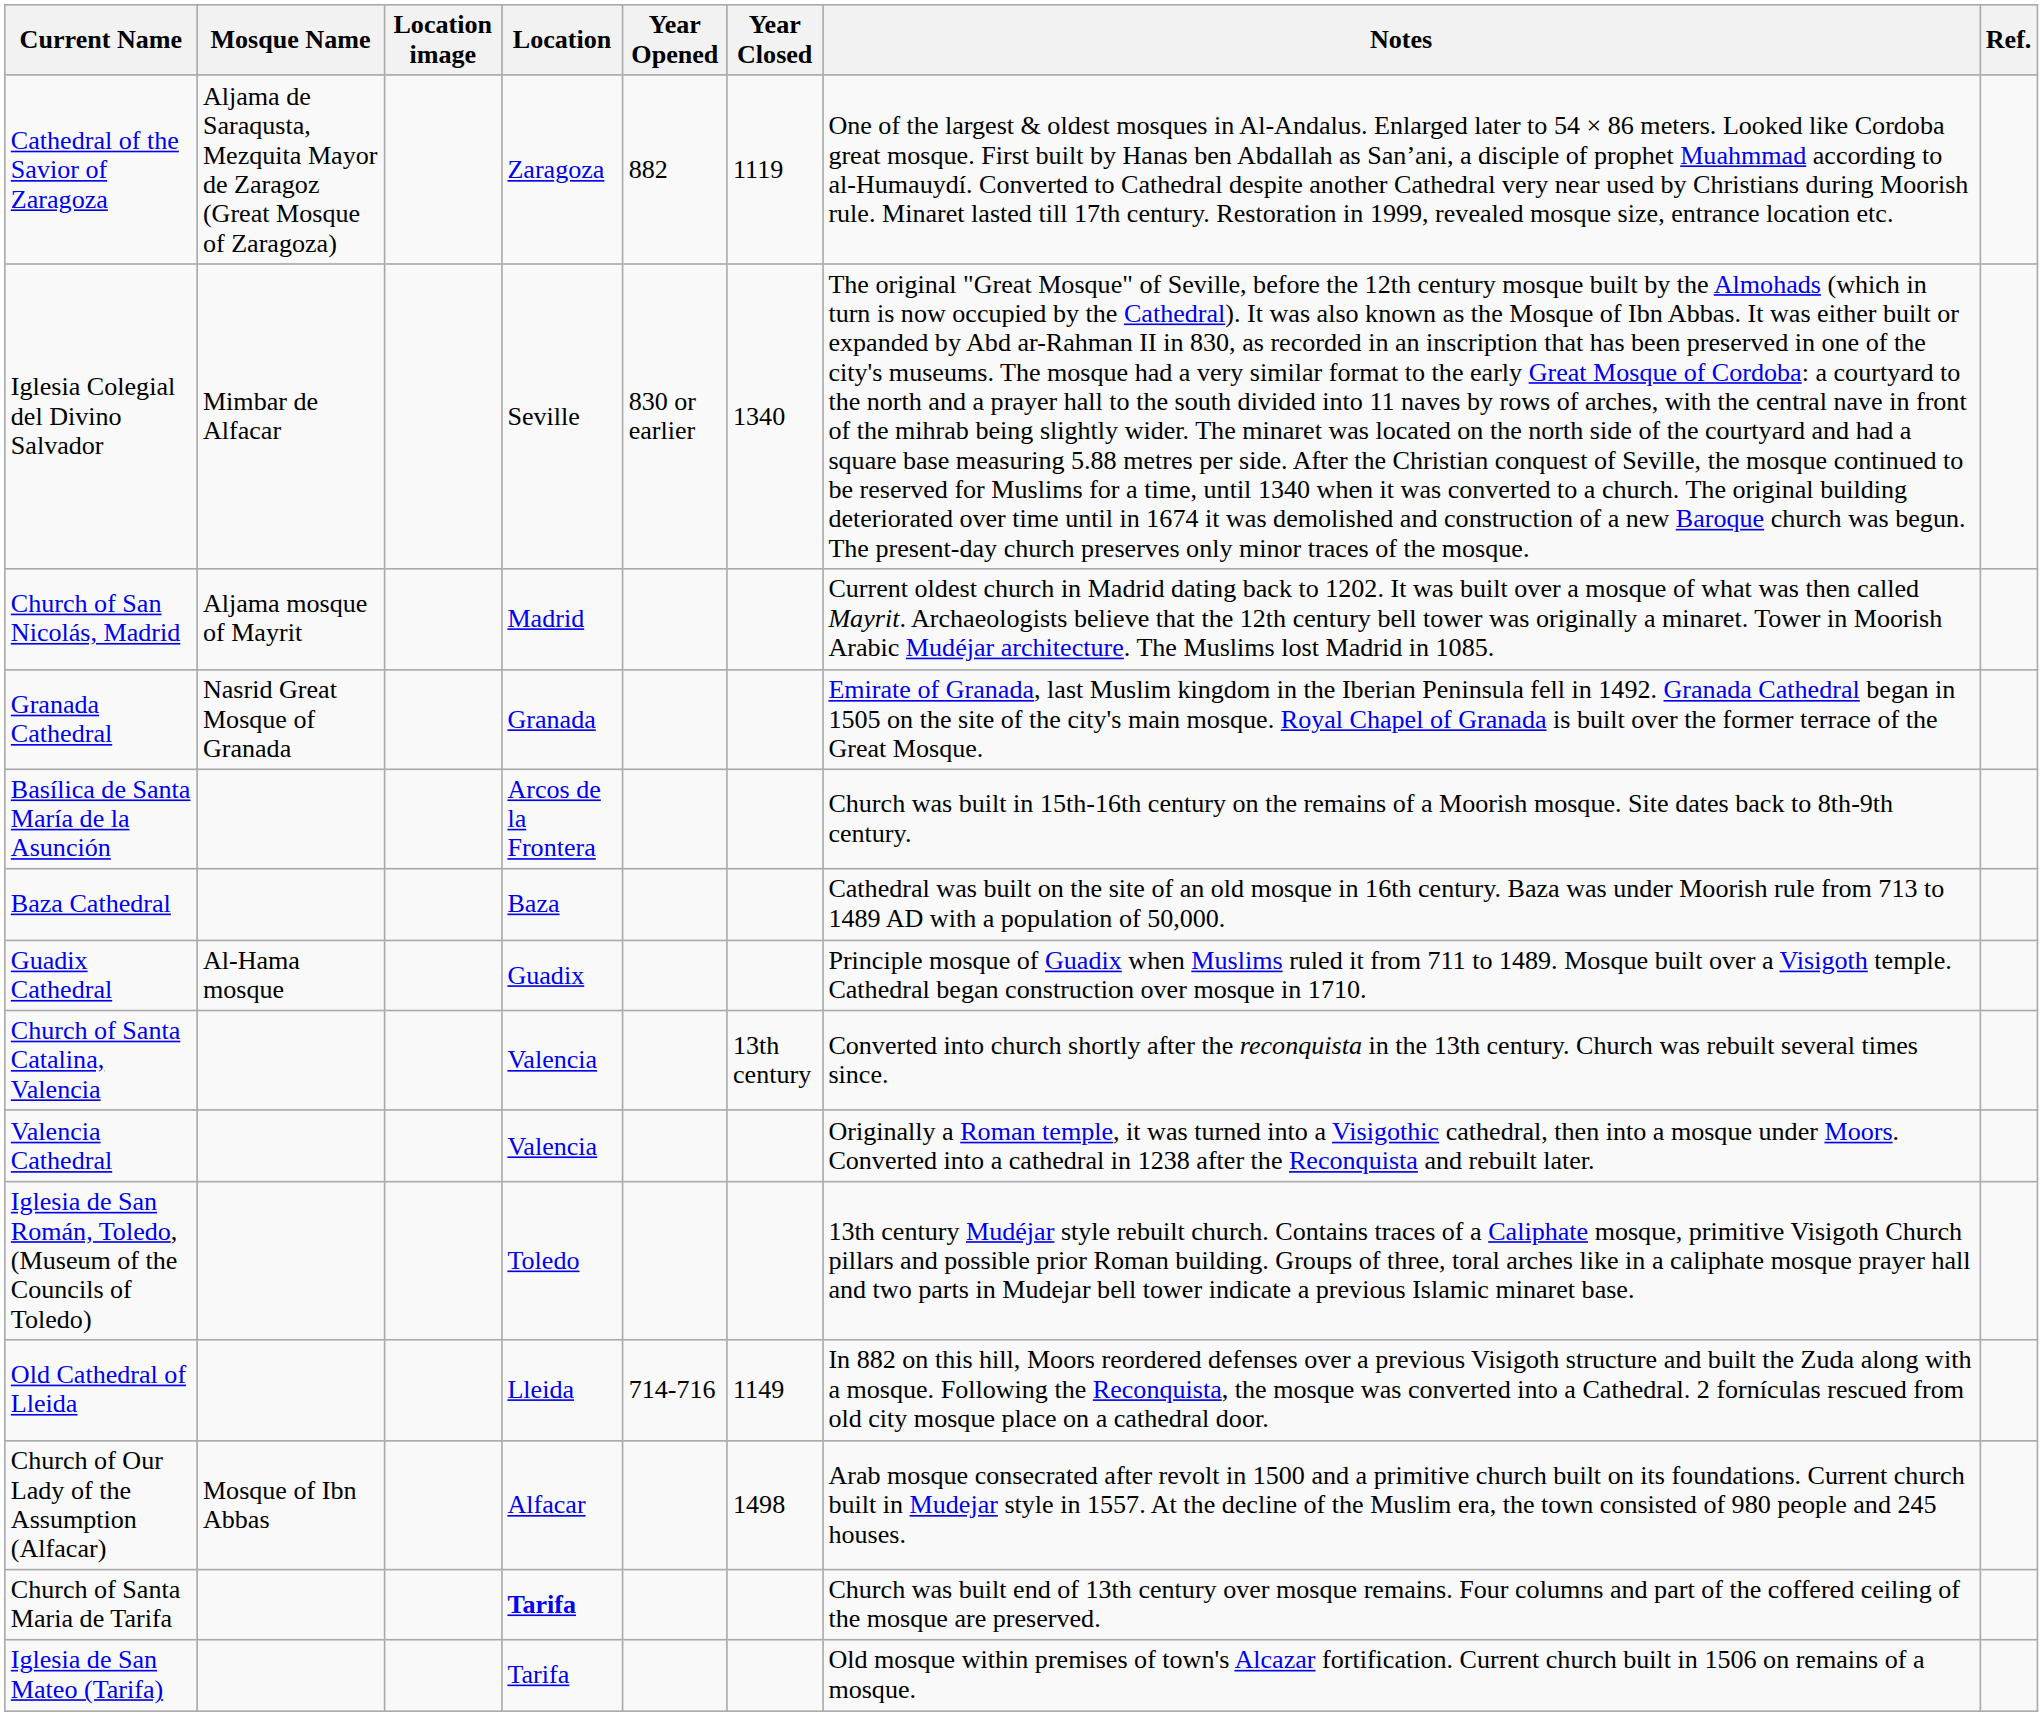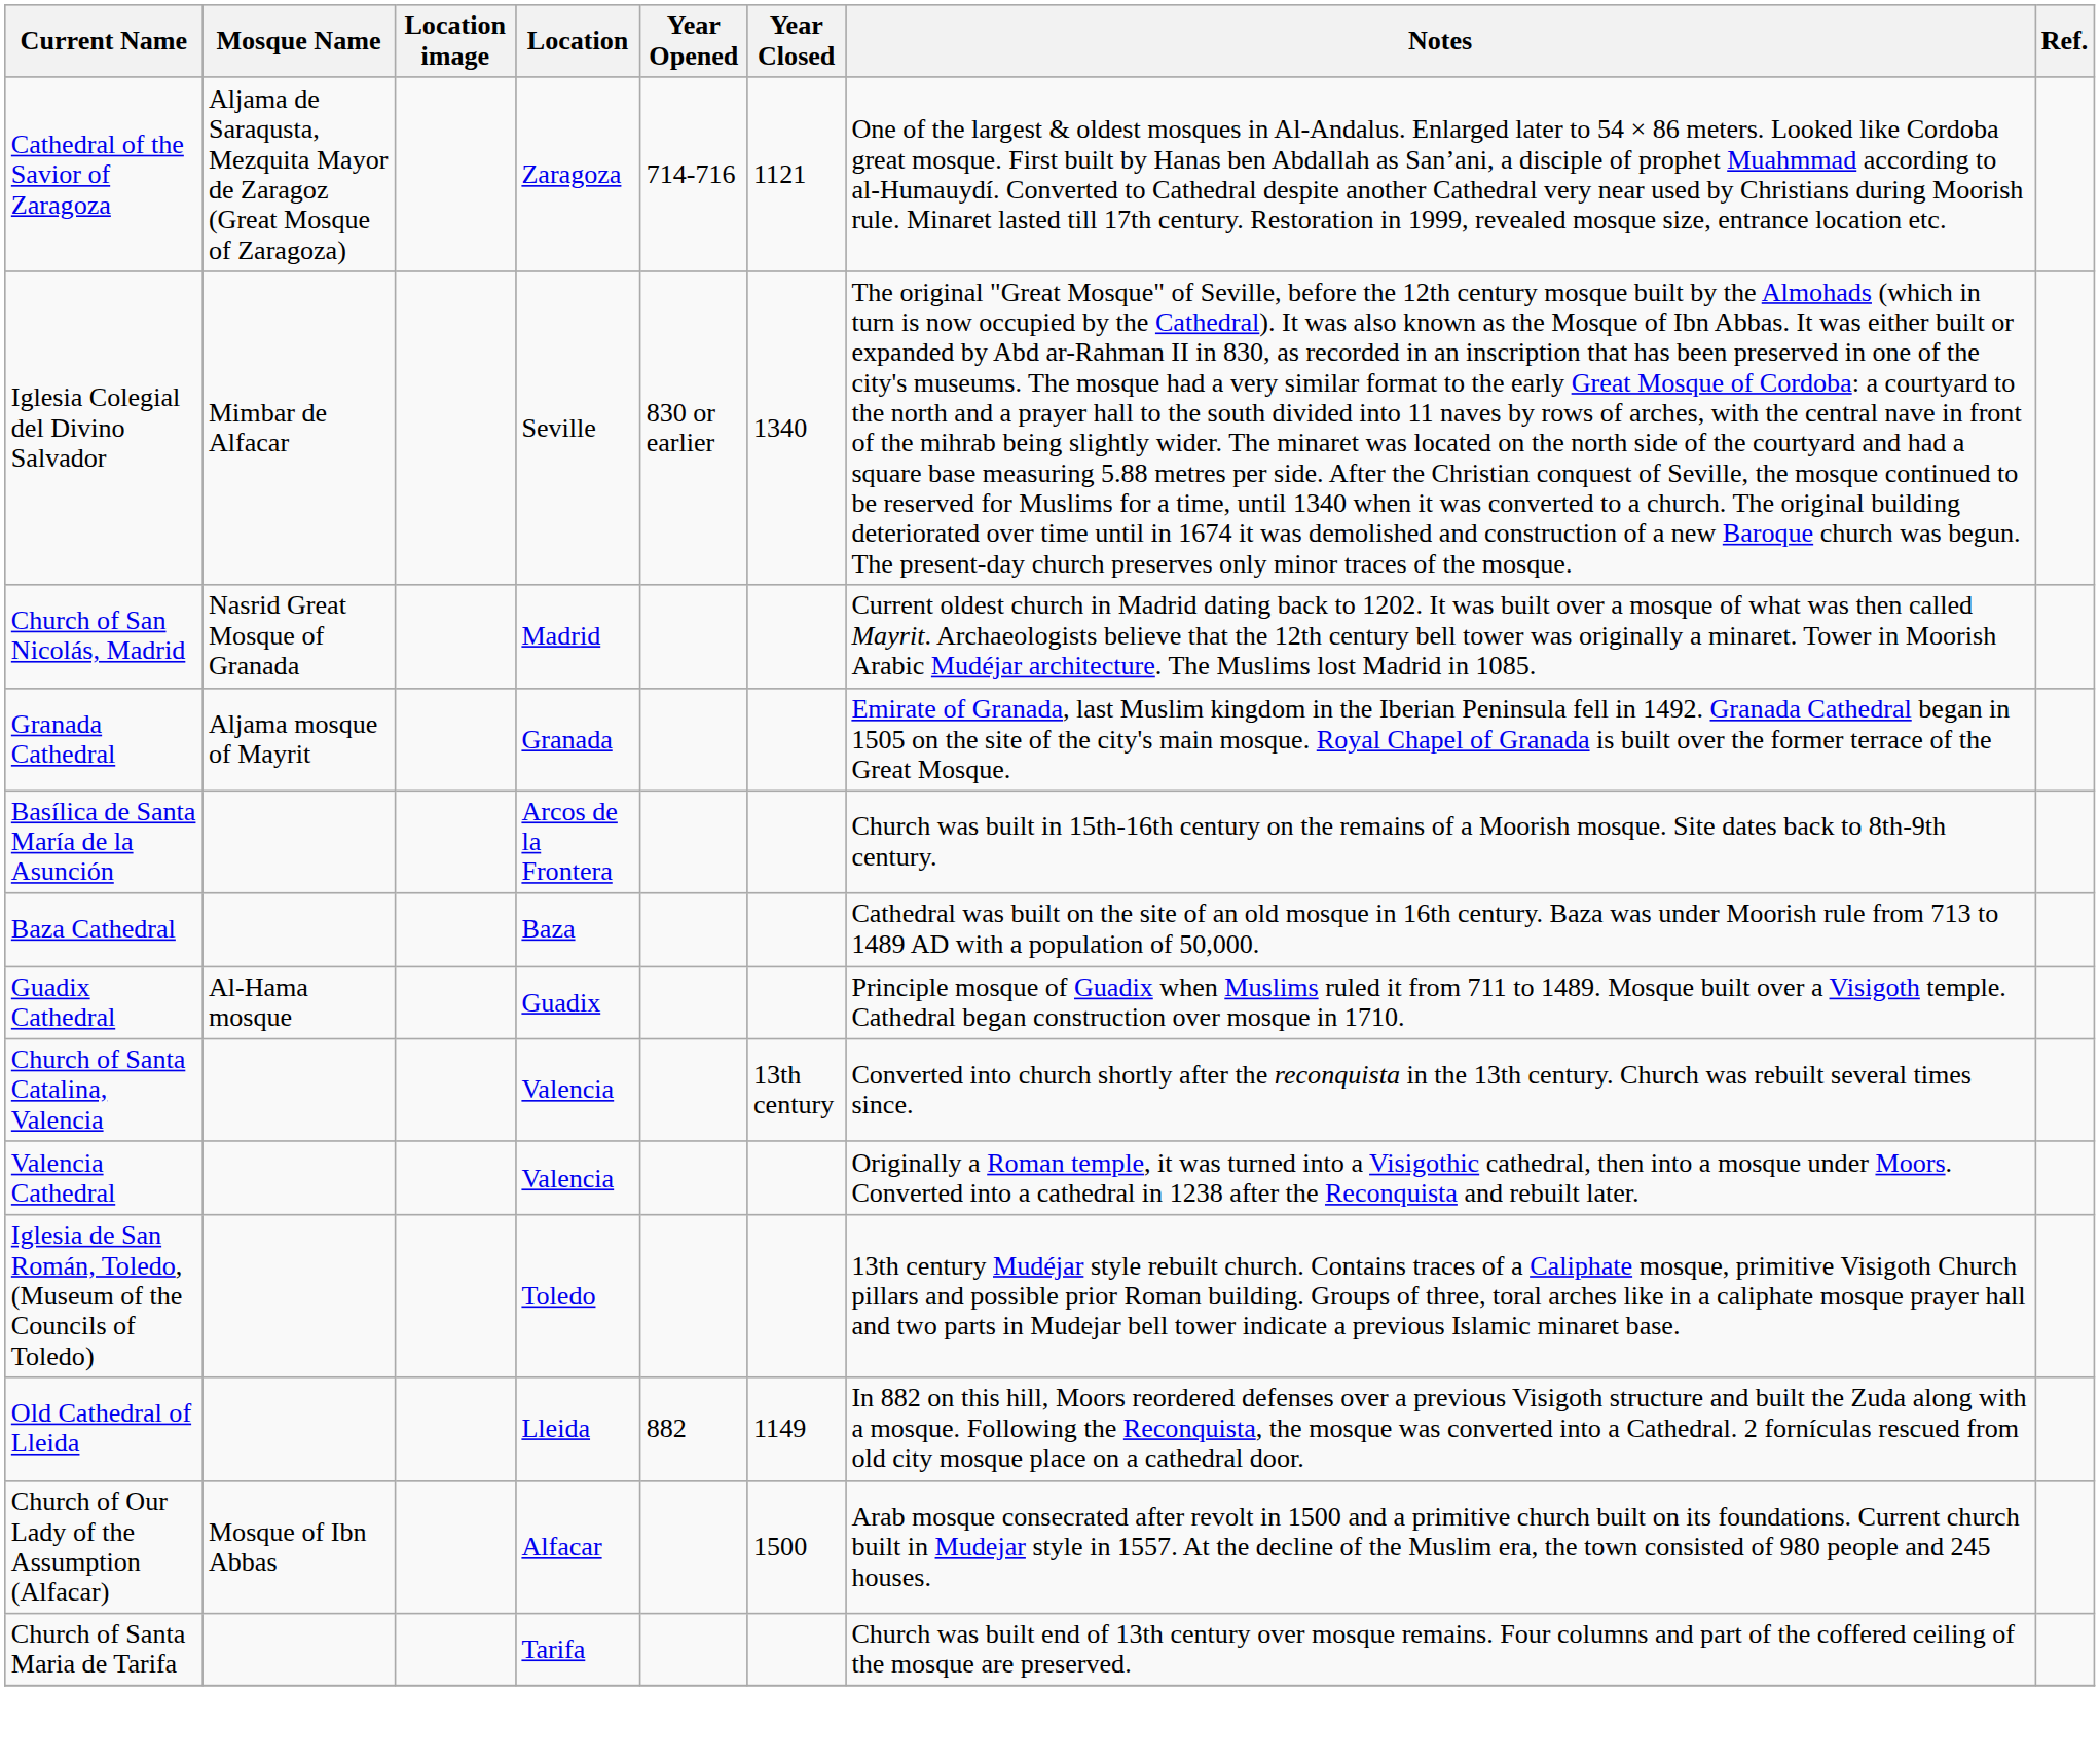 <table class="wikitable plainrowheaders sortable" style="text-align:left;">
 <tr>
 <th>Current Name</th>
 <th>Mosque Name</th>
 <th class="unsortable">Location image</th>
 <th>Location</th>
 <th>Year Opened</th>
 <th>Year Closed</th>
 <th class="unsortable">Notes</th>
 <th class="unsortable">Ref.</th>
 </tr>
 <tr>
 <td><a href='#'>Cathedral of the Savior of Zaragoza</a></td>
 <td>Aljama de Saraqusta, Mezquita Mayor de Zaragoz (Great Mosque of Zaragoza)</td>
 <td></td>
 <td><a href='#'>Zaragoza</a></td>
-<td>882</td>
-<td>1119</td>
+<td>714-716</td>
+<td>1121</td>
 <td>One of the largest & oldest mosques in Al-Andalus. Enlarged later to 54 × 86 meters. Looked like Cordoba great mosque. First built by Hanas ben Abdallah as San’ani, a disciple of prophet <a href='#'>Muahmmad</a> according to al-Humauydí. Converted to Cathedral despite another Cathedral very near used by Christians during Moorish rule. Minaret lasted till 17th century. Restoration in 1999, revealed mosque size, entrance location etc.</td>
 <td></td>
 </tr>
 <tr>
 <td>Iglesia Colegial del Divino Salvador</td>
 <td>Mimbar de Alfacar</td>
 <td></td>
 <td>Seville</td>
 <td>830 or earlier</td>
 <td>1340</td>
 <td>The original "Great Mosque" of Seville, before the 12th century mosque built by the <a href='#'>Almohads</a> (which in turn is now occupied by the <a href='#'>Cathedral</a>). It was also known as the Mosque of Ibn Abbas. It was either built or expanded by Abd ar-Rahman II in 830, as recorded in an inscription that has been preserved in one of the city's museums. The mosque had a very similar format to the early <a href='#'>Great Mosque of Cordoba</a>: a courtyard to the north and a prayer hall to the south divided into 11 naves by rows of arches, with the central nave in front of the mihrab being slightly wider. The minaret was located on the north side of the courtyard and had a square base measuring 5.88 metres per side. After the Christian conquest of Seville, the mosque continued to be reserved for Muslims for a time, until 1340 when it was converted to a church. The original building deteriorated over time until in 1674 it was demolished and construction of a new <a href='#'>Baroque</a> church was begun. The present-day church preserves only minor traces of the mosque.</td>
 <td></td>
 </tr>
 <tr>
 <td><a href='#'>Church of San Nicolás, Madrid</a></td>
-<td>Aljama mosque of Mayrit</td>
+<td>Nasrid Great Mosque of Granada</td>
 <td></td>
 <td><a href='#'>Madrid</a></td>
 <td></td>
 <td></td>
 <td>Current oldest church in Madrid dating back to 1202. It was built over a mosque of what was then called <em>Mayrit</em>. Archaeologists believe that the 12th century bell tower was originally a minaret. Tower in Moorish Arabic <a href='#'>Mudéjar architecture</a>. The Muslims lost Madrid in 1085.</td>
 <td><br></td>
 </tr>
 <tr>
 <td><a href='#'>Granada Cathedral</a></td>
-<td>Nasrid Great Mosque of Granada</td>
+<td>Aljama mosque of Mayrit</td>
 <td></td>
 <td><a href='#'>Granada</a></td>
 <td></td>
 <td></td>
 <td><a href='#'>Emirate of Granada</a>, last Muslim kingdom in the Iberian Peninsula fell in 1492. <a href='#'>Granada Cathedral</a> began in 1505 on the site of the city's main mosque. <a href='#'>Royal Chapel of Granada</a> is built over the former terrace of the Great Mosque.</td>
 <td></td>
 </tr>
 <tr>
 <td><a href='#'>Basílica de Santa María de la Asunción</a></td>
 <td></td>
 <td></td>
 <td><a href='#'>Arcos de la Frontera</a></td>
 <td></td>
 <td></td>
 <td>Church was built in 15th-16th century on the remains of a Moorish mosque. Site dates back to 8th-9th century.</td>
 <td></td>
 </tr>
 <tr>
 <td><a href='#'>Baza Cathedral</a></td>
 <td></td>
 <td></td>
 <td><a href='#'>Baza</a></td>
 <td></td>
 <td></td>
 <td>Cathedral was built on the site of an old mosque in 16th century. Baza was under Moorish rule from 713 to 1489 AD with a population of 50,000.</td>
 <td></td>
 </tr>
 <tr>
 <td><a href='#'>Guadix Cathedral</a></td>
 <td>Al-Hama mosque</td>
 <td></td>
 <td><a href='#'>Guadix</a></td>
 <td></td>
 <td></td>
 <td>Principle mosque of <a href='#'>Guadix</a> when <a href='#'>Muslims</a> ruled it from 711 to 1489. Mosque built over a <a href='#'>Visigoth</a> temple. Cathedral began construction over mosque in 1710.</td>
 <td></td>
 </tr>
 <tr>
 <td><a href='#'>Church of Santa Catalina, Valencia</a></td>
 <td></td>
 <td></td>
 <td><a href='#'>Valencia</a></td>
 <td></td>
 <td>13th century</td>
 <td>Converted into church shortly after the <em>reconquista</em> in the 13th century. Church was rebuilt several times since.</td>
 <td></td>
 </tr>
 <tr>
 <td><a href='#'>Valencia Cathedral</a></td>
 <td></td>
 <td></td>
 <td><a href='#'>Valencia</a></td>
 <td></td>
 <td></td>
 <td>Originally a <a href='#'>Roman temple</a>, it was turned into a <a href='#'>Visigothic</a> cathedral,  then into a mosque under <a href='#'>Moors</a>. Converted into a cathedral in 1238 after the <a href='#'>Reconquista</a> and rebuilt later.</td>
 <td></td>
 </tr>
 <tr>
 <td><a href='#'>Iglesia de San Román, Toledo</a>, (Museum of the Councils of Toledo)</td>
 <td></td>
 <td></td>
 <td><a href='#'>Toledo</a></td>
 <td></td>
 <td></td>
 <td>13th century <a href='#'>Mudéjar</a> style rebuilt church. Contains traces of a <a href='#'>Caliphate</a> mosque, primitive Visigoth Church pillars and possible prior Roman building. Groups of three, toral arches like in a caliphate mosque prayer hall and two parts in Mudejar bell tower indicate a previous Islamic minaret base.</td>
 <td></td>
 </tr>
 <tr>
 <td><a href='#'>Old Cathedral of Lleida</a></td>
 <td></td>
 <td></td>
 <td><a href='#'>Lleida</a></td>
-<td>714-716</td>
+<td>882</td>
 <td>1149</td>
 <td>In 882 on this hill, Moors reordered defenses over a previous Visigoth structure and built the Zuda along with a mosque. Following the <a href='#'>Reconquista</a>, the mosque was converted into a Cathedral.  2 fornículas rescued from old city mosque place on a cathedral door.</td>
 <td></td>
 </tr>
 <tr>
 <td>Church of Our Lady of the Assumption (Alfacar)</td>
 <td>Mosque of Ibn Abbas</td>
 <td></td>
 <td><a href='#'>Alfacar</a></td>
 <td></td>
-<td>1498</td>
+<td>1500</td>
 <td>Arab mosque consecrated after revolt in 1500 and a primitive church built on its foundations. Current church built in <a href='#'>Mudejar</a> style in 1557. At the decline of the Muslim era, the town consisted of 980 people and 245 houses.</td>
 <td></td>
 </tr>
 <tr>
 <td>Church of Santa Maria de Tarifa</td>
 <td></td>
 <td></td>
-<td><strong><a href='#'>Tarifa</a></strong></td>
+<td><a href='#'>Tarifa</a></td>
 <td></td>
 <td></td>
 <td>Church was built end of 13th century over mosque remains. Four columns and part of the coffered ceiling of the mosque are preserved.</td>
 <td></td>
 </tr>
 <tr>
-<td><a href='#'>Iglesia de San Mateo (Tarifa)</a></td>
-<td></td>
-<td></td>
-<td><a href='#'>Tarifa</a></td>
-<td></td>
-<td></td>
-<td>Old mosque within premises of town's <a href='#'>Alcazar</a> fortification. Current church built in 1506 on remains of a mosque.</td>
-<td></td>
-</tr>
-<tr>
 </tr>
 </table>
